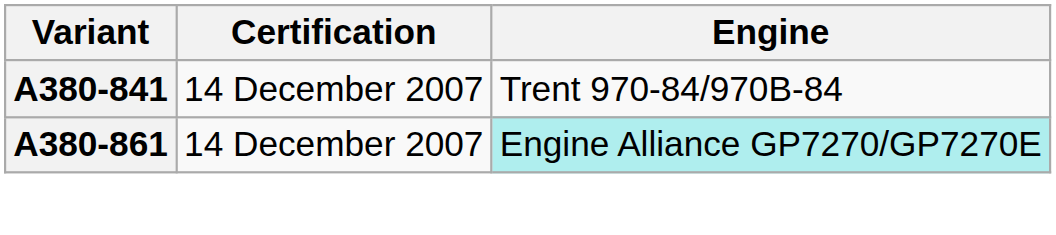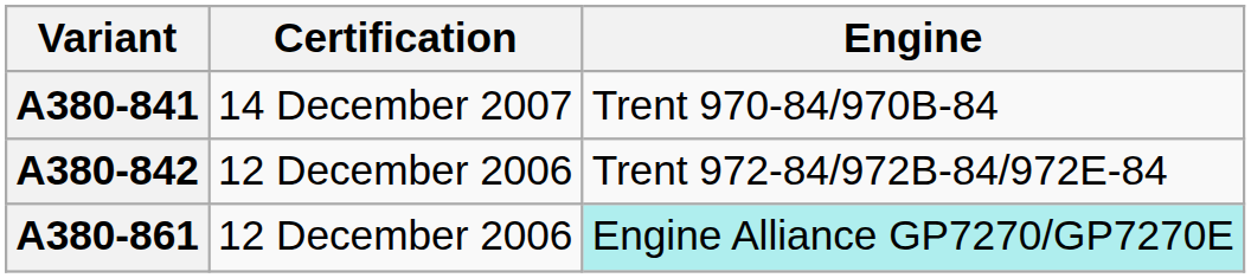 <table class="wikitable sortable">
 <tr>
 <th>Variant</th>
 <th>Certification</th>
 <th>Engine</th>
 </tr>
 <tr>
 <th>A380-841</th>
 <td>14 December 2007</td>
 <td>Trent 970-84/970B-84</td>
 </tr>
 <tr>
+<th>A380-842</th>
+<td>12 December 2006</td>
+<td>Trent 972-84/972B-84/972E-84</td>
+</tr>
+<tr>
 <th>A380-861</th>
-<td>14 December 2007</td>
+<td>12 December 2006</td>
 <td style="background: paleturquoise;">Engine Alliance GP7270/GP7270E</td>
 </tr>
 </table>
